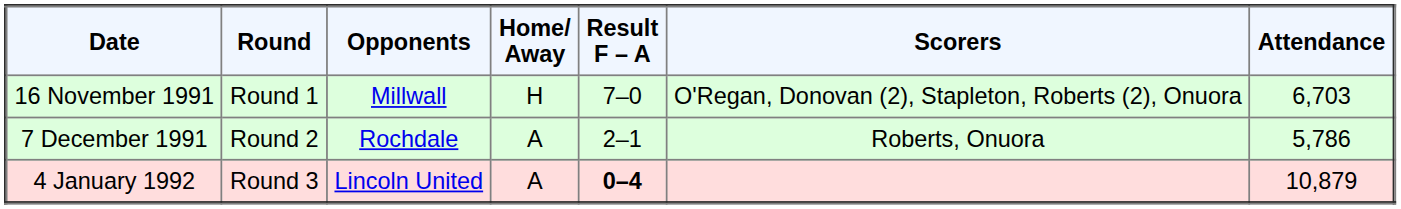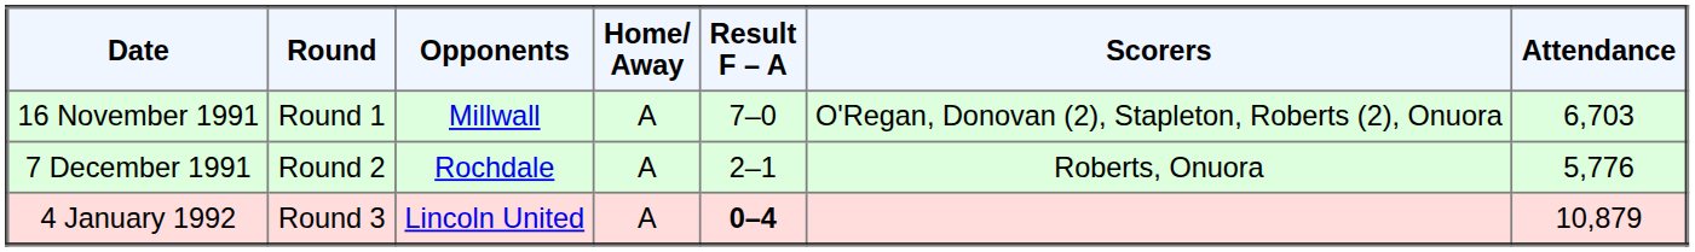 <table border="2" cellpadding="4" style="border-collapse:collapse; text-align:center; font-size:smaller;">
 <tr style="background:#f0f6ff;">
 <th><strong>Date</strong></th>
 <th><strong>Round</strong></th>
 <th><strong>Opponents</strong></th>
 <th><strong>Home/<br>Away</strong></th>
 <th><strong>Result<br>F – A</strong></th>
 <th><strong>Scorers</strong></th>
 <th><strong>Attendance</strong></th>
 </tr>
 <tr bgcolor="#ddffdd">
 <td>16 November 1991</td>
 <td>Round 1</td>
 <td><a href='#'>Millwall</a></td>
-<td>H</td>
+<td>A</td>
 <td>7–0</td>
 <td>O'Regan, Donovan (2), Stapleton, Roberts (2), Onuora</td>
 <td>6,703</td>
 </tr>
 <tr bgcolor="#ddffdd">
 <td>7 December 1991</td>
 <td>Round 2</td>
 <td><a href='#'>Rochdale</a></td>
 <td>A</td>
 <td>2–1</td>
 <td>Roberts, Onuora</td>
-<td>5,786</td>
+<td>5,776</td>
 </tr>
 <tr bgcolor="#ffdddd">
 <td>4 January 1992</td>
 <td>Round 3</td>
 <td><a href='#'>Lincoln United</a></td>
 <td>A</td>
 <td><strong>0–4</strong></td>
 <td></td>
 <td>10,879</td>
 </tr>
 </table>
